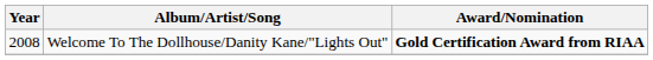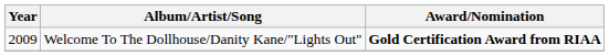 <table class="wikitable">
 <tr>
 <th>Year</th>
 <th>Album/Artist/Song</th>
 <th>Award/Nomination</th>
 </tr>
 <tr>
-<td>2008</td>
+<td>2009</td>
 <td>Welcome To The Dollhouse/Danity Kane/"Lights Out"</td>
 <td><strong>Gold Certification Award from RIAA</strong></td>
 </tr>
 <tr>
 </tr>
 </table>
